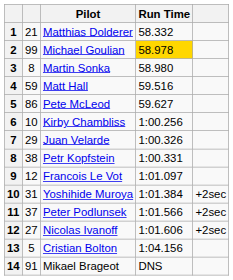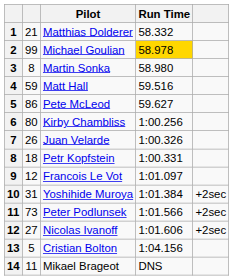 <table class="wikitable" style="font-size: 95%;">
 <tr>
 <th></th>
 <th></th>
 <th>Pilot</th>
 <th>Run Time</th>
 <th></th>
 </tr>
 <tr>
 <th>1</th>
 <td style="text-align: center;">21</td>
 <td> <a href='#'>Matthias Dolderer</a></td>
 <td>58.332</td>
 <td></td>
 </tr>
 <tr>
 <th>2</th>
 <td style="text-align: center;">99</td>
 <td> <a href='#'>Michael Goulian</a></td>
 <td style="background: gold;">58.978</td>
 <td></td>
 </tr>
 <tr>
 <th>3</th>
 <td style="text-align: center;">8</td>
 <td> <a href='#'>Martin Sonka</a></td>
 <td>58.980</td>
 <td></td>
 </tr>
 <tr>
 <th>4</th>
 <td style="text-align: center;">59</td>
 <td> <a href='#'>Matt Hall</a></td>
 <td>59.516</td>
 <td></td>
 </tr>
 <tr>
 <th>5</th>
 <td style="text-align: center;">86</td>
 <td> <a href='#'>Pete McLeod</a></td>
 <td>59.627</td>
 <td></td>
 </tr>
 <tr>
 <th>6</th>
-<td style="text-align: center;">10</td>
+<td style="text-align: center;">80</td>
 <td> <a href='#'>Kirby Chambliss</a></td>
 <td>1:00.256</td>
 <td></td>
 </tr>
 <tr>
 <th>7</th>
-<td style="text-align: center;">29</td>
+<td style="text-align: center;">26</td>
 <td> <a href='#'>Juan Velarde</a></td>
 <td>1:00.326</td>
 <td></td>
 </tr>
 <tr>
 <th>8</th>
-<td style="text-align: center;">38</td>
+<td style="text-align: center;">18</td>
 <td> <a href='#'>Petr Kopfstein</a></td>
 <td>1:00.331</td>
 <td></td>
 </tr>
 <tr>
 <th>9</th>
 <td style="text-align: center;">12</td>
 <td> <a href='#'>Francois Le Vot</a></td>
 <td>1:01.097</td>
 <td></td>
 </tr>
 <tr>
 <th>10</th>
 <td style="text-align: center;">31</td>
 <td> <a href='#'>Yoshihide Muroya</a></td>
 <td>1:01.384</td>
 <td>+2sec</td>
 </tr>
 <tr>
 <th>11</th>
-<td style="text-align: center;">37</td>
+<td style="text-align: center;">73</td>
 <td> <a href='#'>Peter Podlunsek</a></td>
 <td>1:01.566</td>
 <td>+2sec</td>
 </tr>
 <tr>
 <th>12</th>
 <td style="text-align: center;">27</td>
 <td> <a href='#'>Nicolas Ivanoff</a></td>
 <td>1:01.606</td>
 <td>+2sec</td>
 </tr>
 <tr>
 <th>13</th>
 <td style="text-align: center;">5</td>
 <td> <a href='#'>Cristian Bolton</a></td>
 <td>1:04.156</td>
 <td></td>
 </tr>
 <tr>
 <th>14</th>
-<td style="text-align: center;">91</td>
+<td style="text-align: center;">11</td>
 <td> Mikael Brageot</td>
 <td>DNS</td>
 <td></td>
 </tr>
 </table>
